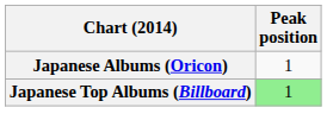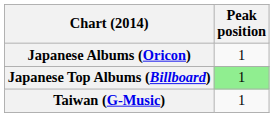 <table class="wikitable sortable plainrowheaders" style="text-align:center;">
 <tr>
 <th>Chart (2014)</th>
 <th>Peak<br>position</th>
 </tr>
 <tr>
 <th scope="row">Japanese Albums (<a href='#'>Oricon</a>)</th>
 <td>1</td>
 </tr>
 <tr>
 <th scope="row">Japanese Top Albums (<em><a href='#'>Billboard</a></em>)</th>
 <td style="background: lightgreen;">1</td>
 </tr>
+<tr>
+<th scope="row">Taiwan (<a href='#'>G-Music</a>)</th>
+<td>1</td>
+</tr>
 </table>
